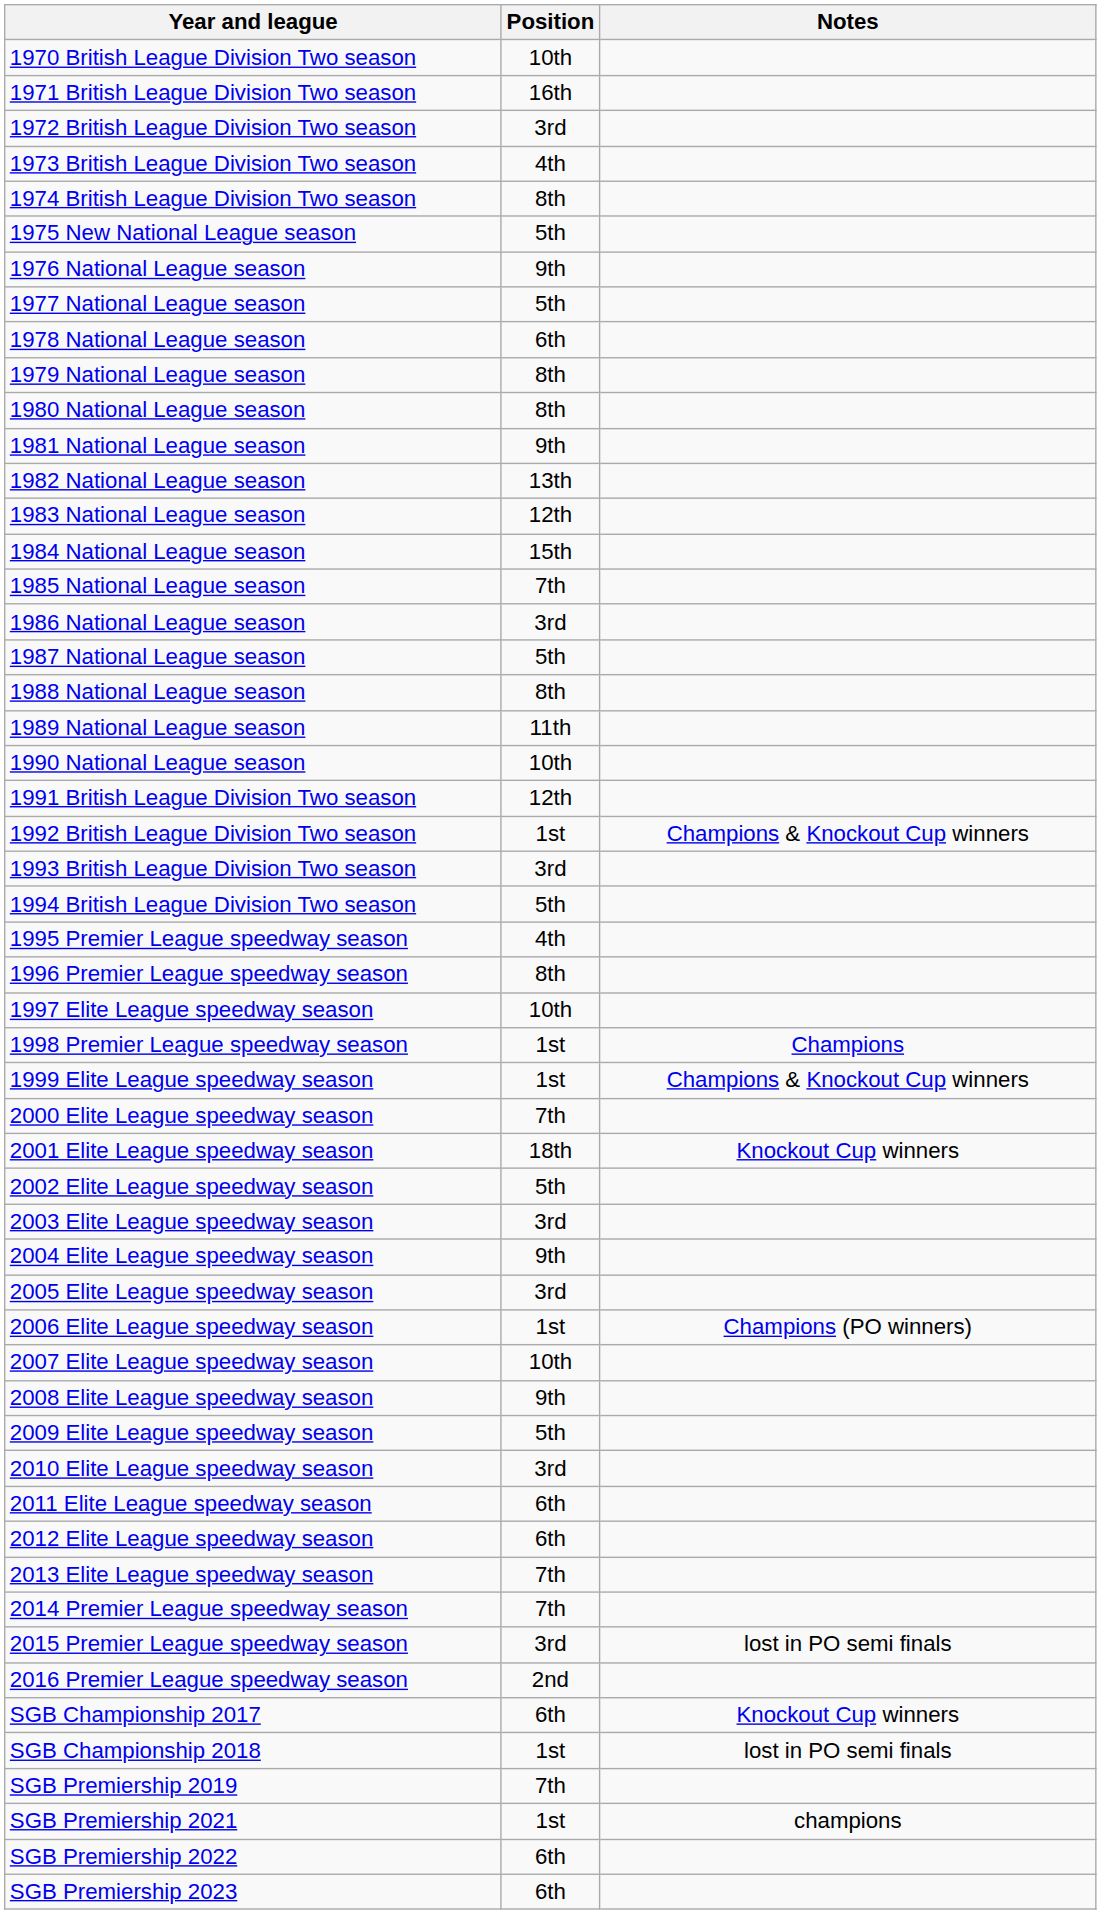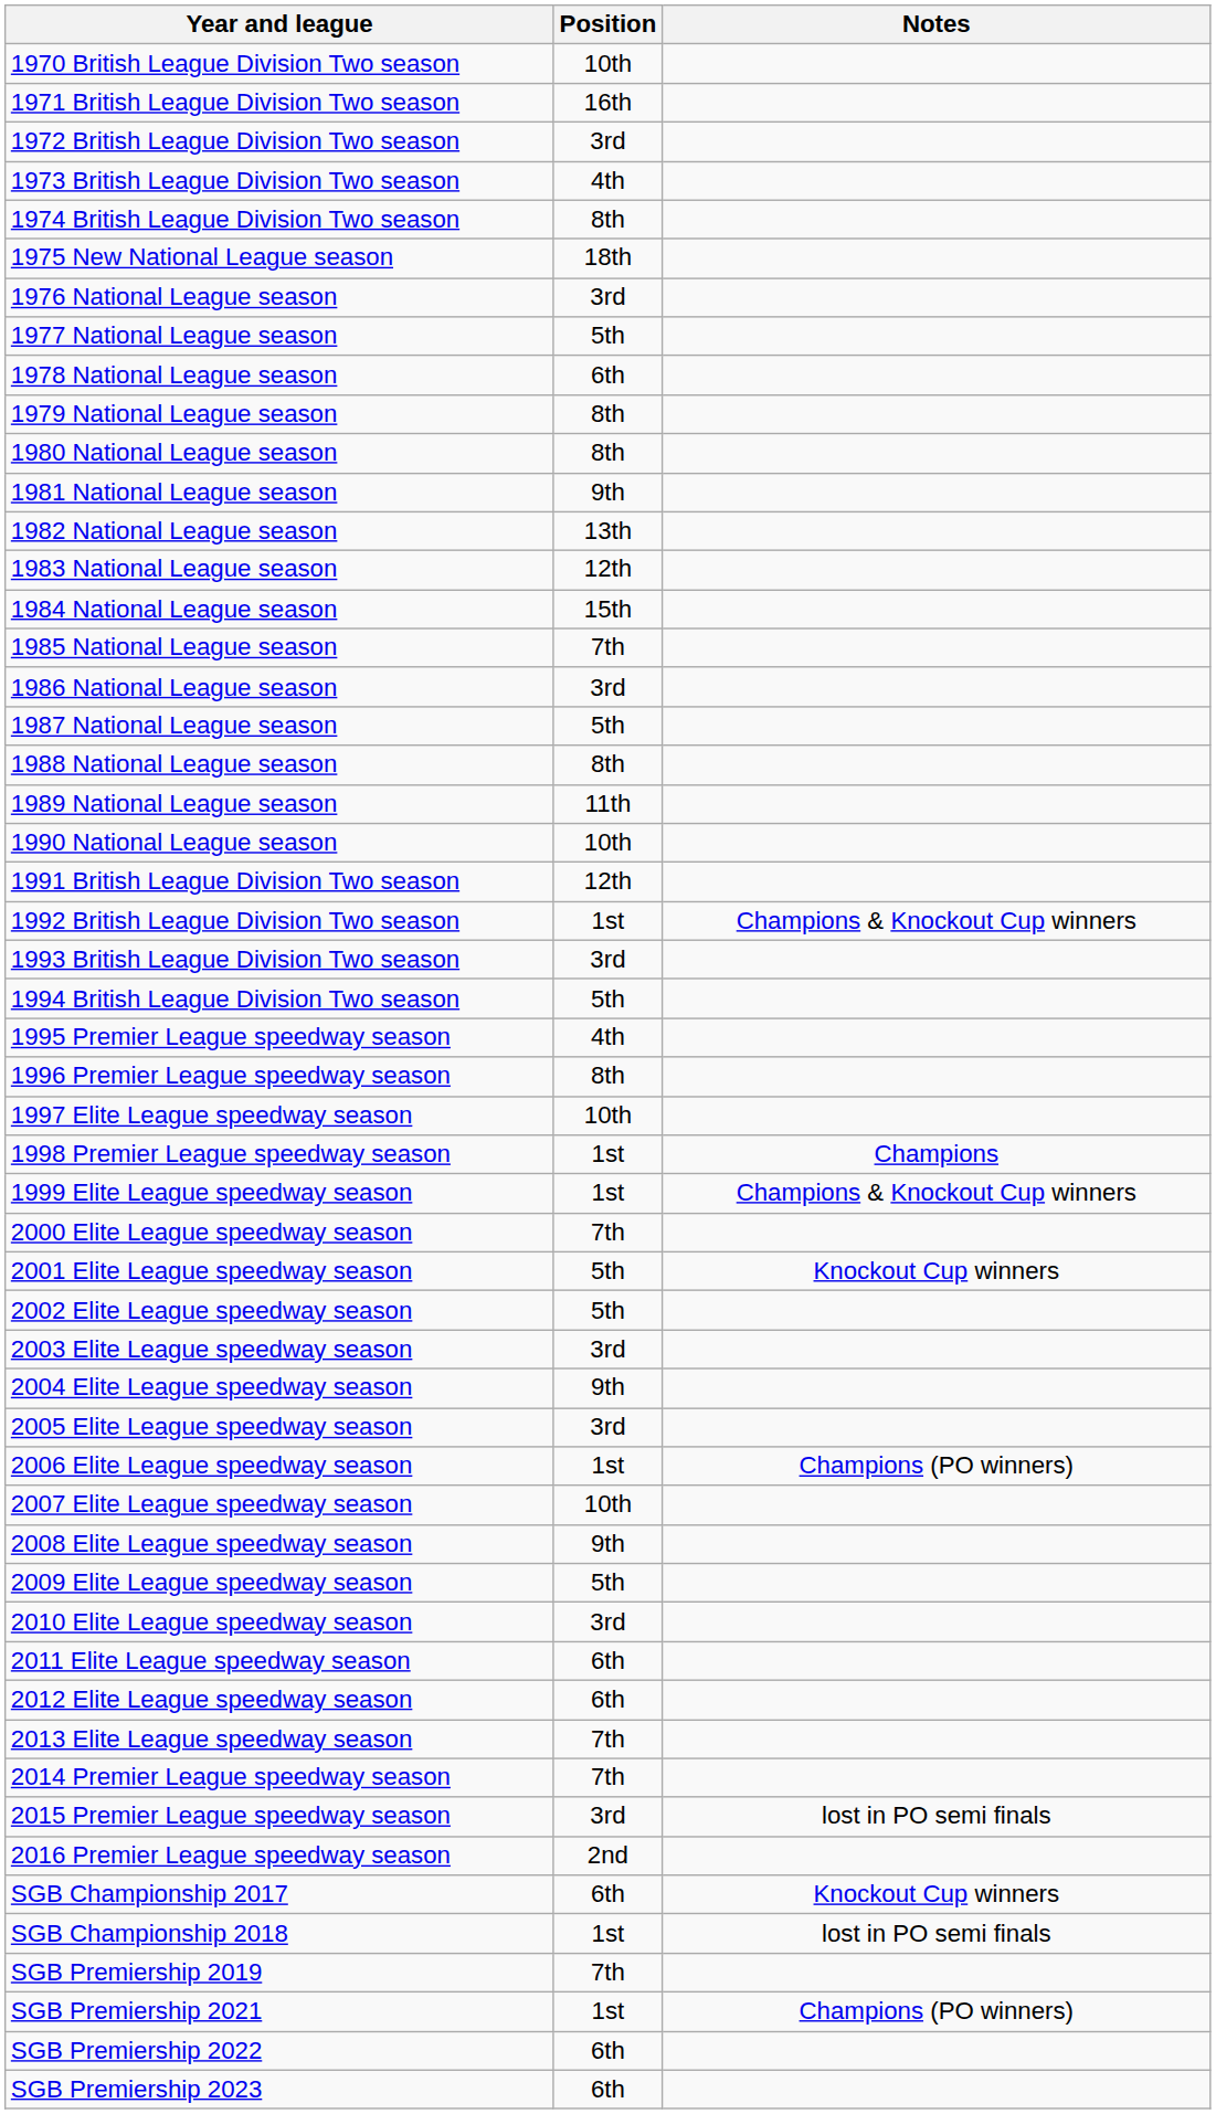 <table class="wikitable">
 <tr>
 <th width=350>Year and league</th>
 <th width=50>Position</th>
 <th width=350>Notes</th>
 </tr>
 <tr align=center>
 <td align="left"><a href='#'>1970 British League Division Two season</a></td>
 <td>10th</td>
 <td></td>
 </tr>
 <tr align=center>
 <td align="left"><a href='#'>1971 British League Division Two season</a></td>
 <td>16th</td>
 <td></td>
 </tr>
 <tr align=center>
 <td align="left"><a href='#'>1972 British League Division Two season</a></td>
 <td>3rd</td>
 <td></td>
 </tr>
 <tr align=center>
 <td align="left"><a href='#'>1973 British League Division Two season</a></td>
 <td>4th</td>
 <td></td>
 </tr>
 <tr align=center>
 <td align="left"><a href='#'>1974 British League Division Two season</a></td>
 <td>8th</td>
 <td></td>
 </tr>
 <tr align=center>
 <td align="left"><a href='#'>1975 New National League season</a></td>
-<td>5th</td>
+<td>18th</td>
 <td></td>
 </tr>
 <tr align=center>
 <td align="left"><a href='#'>1976 National League season</a></td>
-<td>9th</td>
+<td>3rd</td>
 <td></td>
 </tr>
 <tr align=center>
 <td align="left"><a href='#'>1977 National League season</a></td>
 <td>5th</td>
 <td></td>
 </tr>
 <tr align=center>
 <td align="left"><a href='#'>1978 National League season</a></td>
 <td>6th</td>
 <td></td>
 </tr>
 <tr align=center>
 <td align="left"><a href='#'>1979 National League season</a></td>
 <td>8th</td>
 <td></td>
 </tr>
 <tr align=center>
 <td align="left"><a href='#'>1980 National League season</a></td>
 <td>8th</td>
 <td></td>
 </tr>
 <tr align=center>
 <td align="left"><a href='#'>1981 National League season</a></td>
 <td>9th</td>
 <td></td>
 </tr>
 <tr align=center>
 <td align="left"><a href='#'>1982 National League season</a></td>
 <td>13th</td>
 <td></td>
 </tr>
 <tr align=center>
 <td align="left"><a href='#'>1983 National League season</a></td>
 <td>12th</td>
 <td></td>
 </tr>
 <tr align=center>
 <td align="left"><a href='#'>1984 National League season</a></td>
 <td>15th</td>
 <td></td>
 </tr>
 <tr align=center>
 <td align="left"><a href='#'>1985 National League season</a></td>
 <td>7th</td>
 <td></td>
 </tr>
 <tr align=center>
 <td align="left"><a href='#'>1986 National League season</a></td>
 <td>3rd</td>
 <td></td>
 </tr>
 <tr align=center>
 <td align="left"><a href='#'>1987 National League season</a></td>
 <td>5th</td>
 <td></td>
 </tr>
 <tr align=center>
 <td align="left"><a href='#'>1988 National League season</a></td>
 <td>8th</td>
 <td></td>
 </tr>
 <tr align=center>
 <td align="left"><a href='#'>1989 National League season</a></td>
 <td>11th</td>
 <td></td>
 </tr>
 <tr align=center>
 <td align="left"><a href='#'>1990 National League season</a></td>
 <td>10th</td>
 <td></td>
 </tr>
 <tr align=center>
 <td align="left"><a href='#'>1991 British League Division Two season</a></td>
 <td>12th</td>
 <td></td>
 </tr>
 <tr align=center>
 <td align="left"><a href='#'>1992 British League Division Two season</a></td>
 <td>1st</td>
 <td><a href='#'>Champions</a> & <a href='#'>Knockout Cup</a> winners</td>
 </tr>
 <tr align=center>
 <td align="left"><a href='#'>1993 British League Division Two season</a></td>
 <td>3rd</td>
 <td></td>
 </tr>
 <tr align=center>
 <td align="left"><a href='#'>1994 British League Division Two season</a></td>
 <td>5th</td>
 <td></td>
 </tr>
 <tr align=center>
 <td align="left"><a href='#'>1995 Premier League speedway season</a></td>
 <td>4th</td>
 <td></td>
 </tr>
 <tr align=center>
 <td align="left"><a href='#'>1996 Premier League speedway season</a></td>
 <td>8th</td>
 <td></td>
 </tr>
 <tr align=center>
 <td align="left"><a href='#'>1997 Elite League speedway season</a></td>
 <td>10th</td>
 <td></td>
 </tr>
 <tr align=center>
 <td align="left"><a href='#'>1998 Premier League speedway season</a></td>
 <td>1st</td>
 <td><a href='#'>Champions</a></td>
 </tr>
 <tr align=center>
 <td align="left"><a href='#'>1999 Elite League speedway season</a></td>
 <td>1st</td>
 <td><a href='#'>Champions</a> & <a href='#'>Knockout Cup</a> winners</td>
 </tr>
 <tr align=center>
 <td align="left"><a href='#'>2000 Elite League speedway season</a></td>
 <td>7th</td>
 <td></td>
 </tr>
 <tr align=center>
 <td align="left"><a href='#'>2001 Elite League speedway season</a></td>
-<td>18th</td>
+<td>5th</td>
 <td><a href='#'>Knockout Cup</a> winners</td>
 </tr>
 <tr align=center>
 <td align="left"><a href='#'>2002 Elite League speedway season</a></td>
 <td>5th</td>
 <td></td>
 </tr>
 <tr align=center>
 <td align="left"><a href='#'>2003 Elite League speedway season</a></td>
 <td>3rd</td>
 <td></td>
 </tr>
 <tr align=center>
 <td align="left"><a href='#'>2004 Elite League speedway season</a></td>
 <td>9th</td>
 <td></td>
 </tr>
 <tr align=center>
 <td align="left"><a href='#'>2005 Elite League speedway season</a></td>
 <td>3rd</td>
 <td></td>
 </tr>
 <tr align=center>
 <td align="left"><a href='#'>2006 Elite League speedway season</a></td>
 <td>1st</td>
 <td><a href='#'>Champions</a> (PO winners)</td>
 </tr>
 <tr align=center>
 <td align="left"><a href='#'>2007 Elite League speedway season</a></td>
 <td>10th</td>
 <td></td>
 </tr>
 <tr align=center>
 <td align="left"><a href='#'>2008 Elite League speedway season</a></td>
 <td>9th</td>
 <td></td>
 </tr>
 <tr align=center>
 <td align="left"><a href='#'>2009 Elite League speedway season</a></td>
 <td>5th</td>
 <td></td>
 </tr>
 <tr align=center>
 <td align="left"><a href='#'>2010 Elite League speedway season</a></td>
 <td>3rd</td>
 <td></td>
 </tr>
 <tr align=center>
 <td align="left"><a href='#'>2011 Elite League speedway season</a></td>
 <td>6th</td>
 <td></td>
 </tr>
 <tr align=center>
 <td align="left"><a href='#'>2012 Elite League speedway season</a></td>
 <td>6th</td>
 <td></td>
 </tr>
 <tr align=center>
 <td align="left"><a href='#'>2013 Elite League speedway season</a></td>
 <td>7th</td>
 <td></td>
 </tr>
 <tr align=center>
 <td align="left"><a href='#'>2014 Premier League speedway season</a></td>
 <td>7th</td>
 <td></td>
 </tr>
 <tr align=center>
 <td align="left"><a href='#'>2015 Premier League speedway season</a></td>
 <td>3rd</td>
 <td>lost in PO semi finals</td>
 </tr>
 <tr align=center>
 <td align="left"><a href='#'>2016 Premier League speedway season</a></td>
 <td>2nd</td>
 <td></td>
 </tr>
 <tr align=center>
 <td align="left"><a href='#'>SGB Championship 2017</a></td>
 <td>6th</td>
 <td><a href='#'>Knockout Cup</a> winners</td>
 </tr>
 <tr align=center>
 <td align="left"><a href='#'>SGB Championship 2018</a></td>
 <td>1st</td>
 <td>lost in PO semi finals</td>
 </tr>
 <tr align=center>
 <td align="left"><a href='#'>SGB Premiership 2019</a></td>
 <td>7th</td>
 <td></td>
 </tr>
 <tr align=center>
 <td align="left"><a href='#'>SGB Premiership 2021</a></td>
 <td>1st</td>
-<td>champions</td>
+<td><a href='#'>Champions</a> (PO winners)</td>
 </tr>
 <tr align=center>
 <td align="left"><a href='#'>SGB Premiership 2022</a></td>
 <td>6th</td>
 <td></td>
 </tr>
 <tr align=center>
 <td align="left"><a href='#'>SGB Premiership 2023</a></td>
 <td>6th</td>
 <td></td>
 </tr>
 </table>
